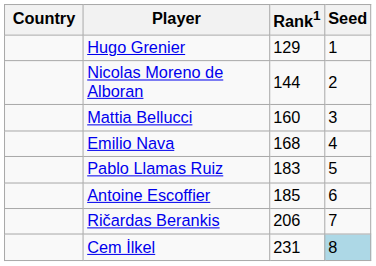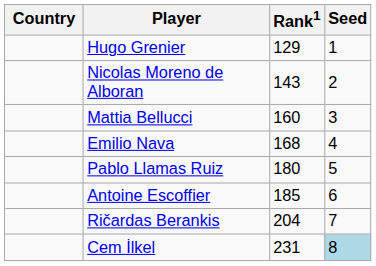 <table class="sortable wikitable">
 <tr>
 <th width="70">Country</th>
 <th width="175">Player</th>
 <th>Rank<sup>1</sup></th>
 <th>Seed</th>
 </tr>
 <tr>
 <td></td>
 <td><a href='#'>Hugo Grenier</a></td>
 <td>129</td>
 <td>1</td>
 </tr>
 <tr>
 <td></td>
 <td><a href='#'>Nicolas Moreno de Alboran</a></td>
-<td>144</td>
+<td>143</td>
 <td>2</td>
 </tr>
 <tr>
 <td></td>
 <td><a href='#'>Mattia Bellucci</a></td>
 <td>160</td>
 <td>3</td>
 </tr>
 <tr>
 <td></td>
 <td><a href='#'>Emilio Nava</a></td>
 <td>168</td>
 <td>4</td>
 </tr>
 <tr>
 <td></td>
 <td><a href='#'>Pablo Llamas Ruiz</a></td>
-<td>183</td>
+<td>180</td>
 <td>5</td>
 </tr>
 <tr>
 <td></td>
 <td><a href='#'>Antoine Escoffier</a></td>
 <td>185</td>
 <td>6</td>
 </tr>
 <tr>
 <td></td>
 <td><a href='#'>Ričardas Berankis</a></td>
-<td>206</td>
+<td>204</td>
 <td>7</td>
 </tr>
 <tr>
 <td></td>
 <td><a href='#'>Cem İlkel</a></td>
 <td>231</td>
 <td style="background: lightblue;">8</td>
 </tr>
 </table>
